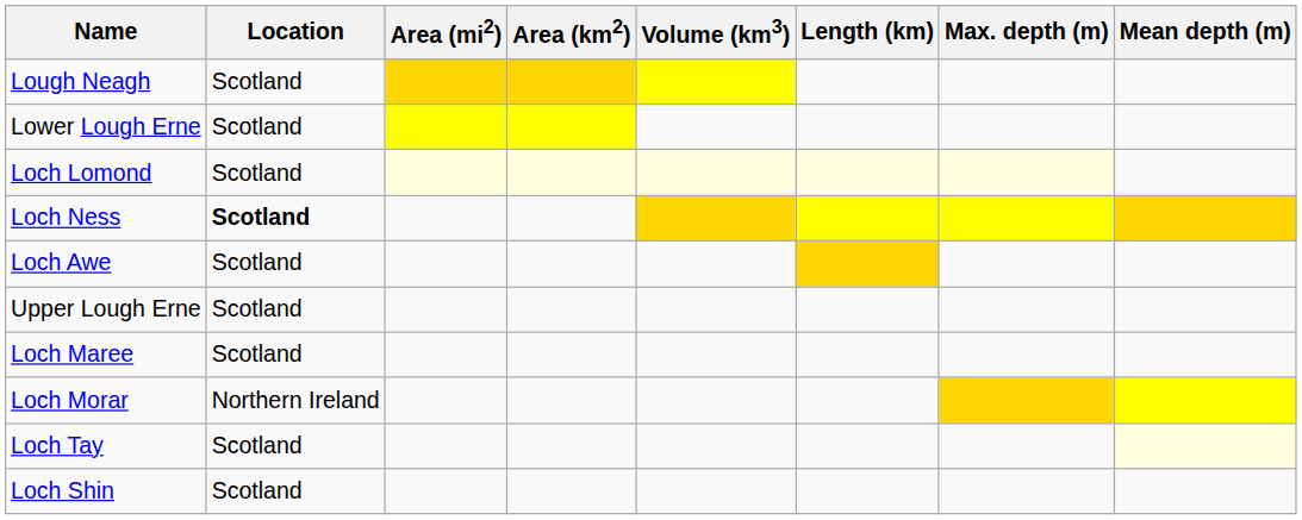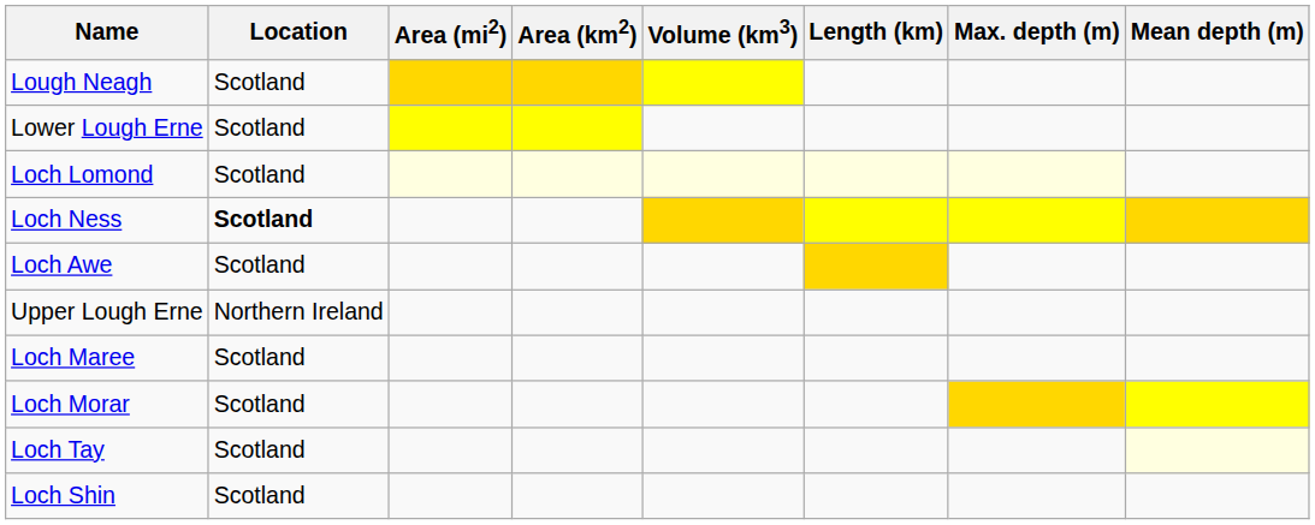 <table class="wikitable sortable" style="font-size:100%; border:0px; text-align:left; line-height:150%;">
 <tr>
 <th>Name</th>
 <th>Location</th>
 <th>Area (mi<sup>2</sup>)</th>
 <th>Area (km<sup>2</sup>)</th>
 <th>Volume (km<sup>3</sup>)</th>
 <th>Length (km)</th>
 <th>Max. depth (m)</th>
 <th>Mean depth (m)</th>
 </tr>
 <tr>
 <td><a href='#'>Lough Neagh</a></td>
 <td>Scotland</td>
 <td bgcolor="gold"></td>
 <td bgcolor="gold"></td>
 <td bgcolor="yellow"></td>
 <td></td>
 <td></td>
 <td></td>
 </tr>
 <tr>
 <td>Lower <a href='#'>Lough Erne</a></td>
 <td>Scotland</td>
 <td bgcolor="yellow"></td>
 <td bgcolor="yellow"></td>
 <td></td>
 <td></td>
 <td></td>
 <td></td>
 </tr>
 <tr>
 <td><a href='#'>Loch Lomond</a></td>
 <td>Scotland</td>
 <td bgcolor="LightYellow"></td>
 <td bgcolor="LightYellow"></td>
 <td bgcolor="LightYellow"></td>
 <td bgcolor="LightYellow"></td>
 <td bgcolor="LightYellow"></td>
 <td></td>
 </tr>
 <tr>
 <td><a href='#'>Loch Ness</a></td>
 <td><strong>Scotland</strong></td>
 <td></td>
 <td></td>
 <td bgcolor="gold"></td>
 <td bgcolor="yellow"></td>
 <td bgcolor="yellow"></td>
 <td bgcolor="gold"></td>
 </tr>
 <tr>
 <td><a href='#'>Loch Awe</a></td>
 <td>Scotland</td>
 <td></td>
 <td></td>
 <td></td>
 <td bgcolor="gold"></td>
 <td></td>
 <td></td>
 </tr>
 <tr>
 <td>Upper Lough Erne</td>
-<td>Scotland</td>
+<td>Northern Ireland</td>
 <td></td>
 <td></td>
 <td></td>
 <td></td>
 <td></td>
 <td></td>
 </tr>
 <tr>
 <td><a href='#'>Loch Maree</a></td>
 <td>Scotland</td>
 <td></td>
 <td></td>
 <td></td>
 <td></td>
 <td></td>
 <td></td>
 </tr>
 <tr>
 <td><a href='#'>Loch Morar</a></td>
-<td>Northern Ireland</td>
+<td>Scotland</td>
 <td></td>
 <td></td>
 <td></td>
 <td></td>
 <td bgcolor="gold"></td>
 <td bgcolor="yellow"></td>
 </tr>
 <tr>
 <td><a href='#'>Loch Tay</a></td>
 <td>Scotland</td>
 <td></td>
 <td></td>
 <td></td>
 <td></td>
 <td></td>
 <td bgcolor="LightYellow"></td>
 </tr>
 <tr>
 <td><a href='#'>Loch Shin</a></td>
 <td>Scotland</td>
 <td></td>
 <td></td>
 <td></td>
 <td></td>
 <td></td>
 <td></td>
 </tr>
 </table>
